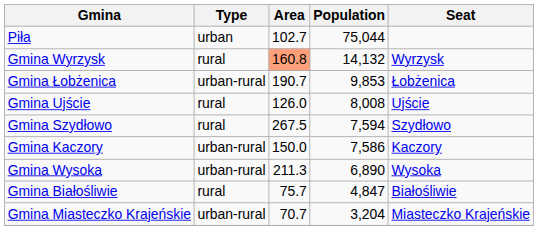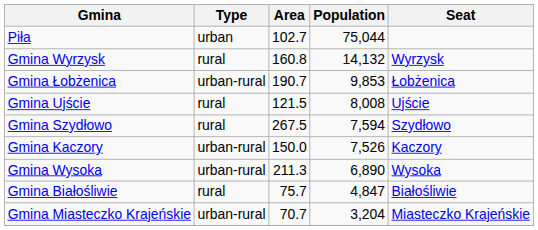 <table class="wikitable">
 <tr>
 <th>Gmina</th>
 <th>Type</th>
 <th>Area<br></th>
 <th>Population<br></th>
 <th>Seat</th>
 </tr>
 <tr>
 <td><a href='#'>Piła</a></td>
 <td>urban</td>
 <td style="text-align:right;">102.7</td>
 <td style="text-align:right;">75,044</td>
 <td> </td>
 </tr>
 <tr>
 <td><a href='#'>Gmina Wyrzysk</a></td>
 <td>rural</td>
-<td style="background: lightsalmon; text-align:right;">160.8</td>
+<td style="text-align:right;">160.8</td>
 <td style="text-align:right;">14,132</td>
 <td><a href='#'>Wyrzysk</a></td>
 </tr>
 <tr>
 <td><a href='#'>Gmina Łobżenica</a></td>
 <td>urban-rural</td>
 <td style="text-align:right;">190.7</td>
 <td style="text-align:right;">9,853</td>
 <td><a href='#'>Łobżenica</a></td>
 </tr>
 <tr>
 <td><a href='#'>Gmina Ujście</a></td>
 <td>rural</td>
-<td style="text-align:right;">126.0</td>
+<td style="text-align:right;">121.5</td>
 <td style="text-align:right;">8,008</td>
 <td><a href='#'>Ujście</a></td>
 </tr>
 <tr>
 <td><a href='#'>Gmina Szydłowo</a></td>
 <td>rural</td>
 <td style="text-align:right;">267.5</td>
 <td style="text-align:right;">7,594</td>
 <td><a href='#'>Szydłowo</a></td>
 </tr>
 <tr>
 <td><a href='#'>Gmina Kaczory</a></td>
 <td>urban-rural</td>
 <td style="text-align:right;">150.0</td>
-<td style="text-align:right;">7,586</td>
+<td style="text-align:right;">7,526</td>
 <td><a href='#'>Kaczory</a></td>
 </tr>
 <tr>
 <td><a href='#'>Gmina Wysoka</a></td>
 <td>urban-rural</td>
 <td style="text-align:right;">211.3</td>
 <td style="text-align:right;">6,890</td>
 <td><a href='#'>Wysoka</a></td>
 </tr>
 <tr>
 <td><a href='#'>Gmina Białośliwie</a></td>
 <td>rural</td>
 <td style="text-align:right;">75.7</td>
 <td style="text-align:right;">4,847</td>
 <td><a href='#'>Białośliwie</a></td>
 </tr>
 <tr>
 <td><a href='#'>Gmina Miasteczko Krajeńskie</a></td>
 <td>urban-rural</td>
 <td style="text-align:right;">70.7</td>
 <td style="text-align:right;">3,204</td>
 <td><a href='#'>Miasteczko Krajeńskie</a></td>
 </tr>
 <tr>
 </tr>
 </table>
